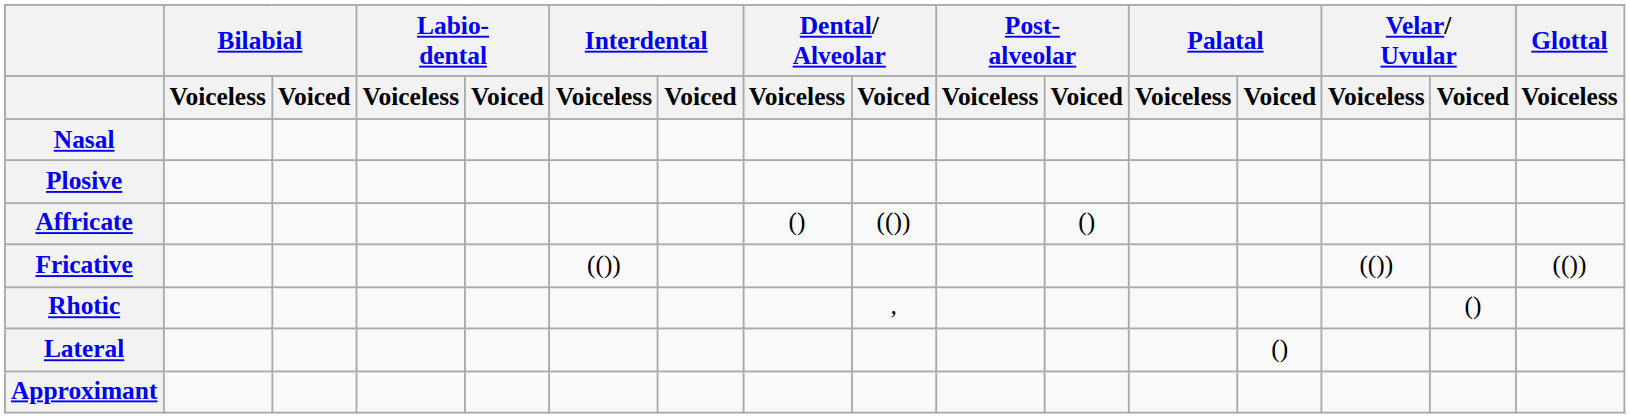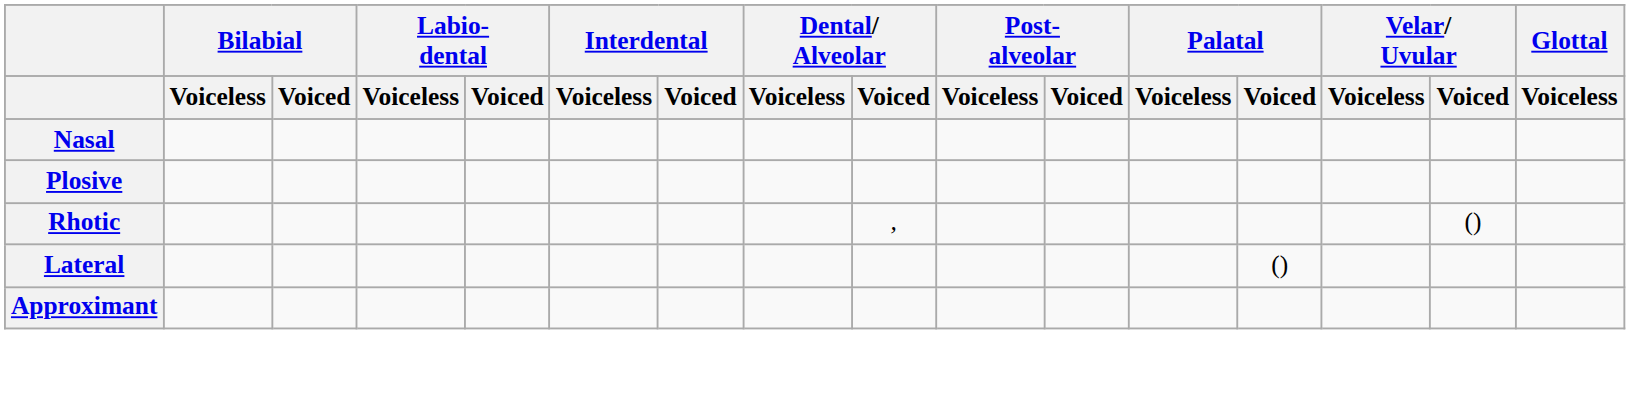 <table class="wikitable"  style="text-align:center; font-size:85%;">
 <tr>
 <th></th>
 <th colspan=2><a href='#'>Bilabial</a></th>
 <th colspan=2><a href='#'>Labio-<br>dental</a></th>
 <th colspan=2><a href='#'>Interdental</a></th>
 <th colspan=2><a href='#'>Dental</a>/<br><a href='#'>Alveolar</a></th>
 <th colspan=2><a href='#'>Post-<br>alveolar</a></th>
 <th colspan=2><a href='#'>Palatal</a></th>
 <th colspan=2><a href='#'>Velar</a>/<br><a href='#'>Uvular</a></th>
 <th><a href='#'>Glottal</a></th>
 </tr>
 <tr>
 <th></th>
 <th>Voiceless</th>
 <th>Voiced</th>
 <th>Voiceless</th>
 <th>Voiced</th>
 <th>Voiceless</th>
 <th>Voiced</th>
 <th>Voiceless</th>
 <th>Voiced</th>
 <th>Voiceless</th>
 <th>Voiced</th>
 <th>Voiceless</th>
 <th>Voiced</th>
 <th>Voiceless</th>
 <th>Voiced</th>
 <th>Voiceless</th>
 </tr>
 <tr>
 <th><a href='#'>Nasal</a></th>
 <td></td>
 <td style="text-align:center;"><strong></strong></td>
 <td></td>
 <td></td>
 <td></td>
 <td></td>
 <td></td>
 <td style="text-align:center;"><strong></strong></td>
 <td></td>
 <td></td>
 <td></td>
 <td style="text-align:center;"><em></em></td>
 <td></td>
 <td></td>
 <td></td>
 </tr>
 <tr>
 <th><a href='#'>Plosive</a></th>
 <td style="text-align:center;"><strong></strong></td>
 <td><strong></strong></td>
 <td></td>
 <td></td>
 <td></td>
 <td></td>
 <td style="text-align:center;"><strong></strong></td>
 <td><strong></strong></td>
 <td></td>
 <td></td>
 <td></td>
 <td></td>
 <td style="text-align:center;"><strong></strong></td>
 <td><strong></strong></td>
 <td></td>
 </tr>
 <tr>
-<th><a href='#'>Affricate</a></th>
-<td></td>
-<td></td>
-<td></td>
-<td></td>
-<td></td>
-<td></td>
-<td style="text-align:center;">()</td>
-<td>(())</td>
-<td style="text-align:center;"><em></em></td>
-<td>()</td>
-<td></td>
-<td></td>
-<td></td>
-<td></td>
-<td></td>
-</tr>
-<tr>
-<th><a href='#'>Fricative</a></th>
-<td></td>
-<td></td>
-<td style="text-align:center;"><strong></strong></td>
-<td><em></em></td>
-<td style="text-align:center;">(())</td>
-<td></td>
-<td style="text-align:center;"><strong></strong></td>
-<td><em></em></td>
-<td style="text-align:center;"><em></em></td>
-<td><em></em></td>
-<td></td>
-<td></td>
-<td style="text-align:center;">(())</td>
-<td></td>
-<td style="text-align:center;">(())</td>
-</tr>
-<tr>
 <th><a href='#'>Rhotic</a></th>
 <td></td>
 <td></td>
 <td></td>
 <td></td>
 <td></td>
 <td></td>
 <td></td>
 <td style="text-align:center;"><em>,</em></td>
 <td></td>
 <td></td>
 <td></td>
 <td></td>
 <td></td>
 <td>()</td>
 <td></td>
 </tr>
 <tr>
 <th><a href='#'>Lateral</a></th>
 <td></td>
 <td></td>
 <td></td>
 <td></td>
 <td></td>
 <td></td>
 <td></td>
 <td style="text-align:center;"><strong></strong></td>
 <td></td>
 <td></td>
 <td></td>
 <td style="text-align:center;">()</td>
 <td></td>
 <td></td>
 <td></td>
 </tr>
 <tr>
 <th><a href='#'>Approximant</a></th>
 <td></td>
 <td></td>
 <td></td>
 <td></td>
 <td></td>
 <td></td>
 <td></td>
 <td></td>
 <td></td>
 <td></td>
 <td></td>
 <td style="text-align:center;"><strong></strong></td>
 <td></td>
 <td style="text-align:center;"><strong></strong></td>
 <td></td>
 </tr>
 </table>
